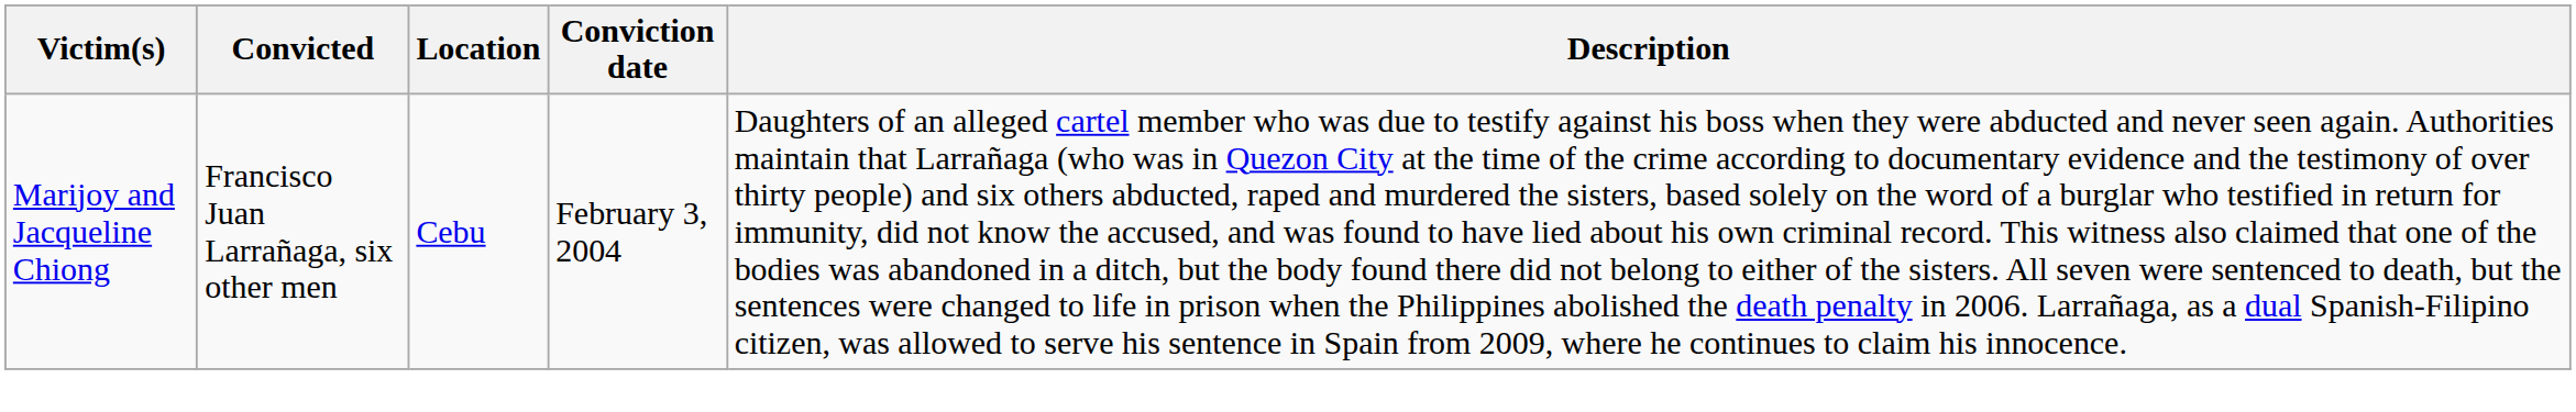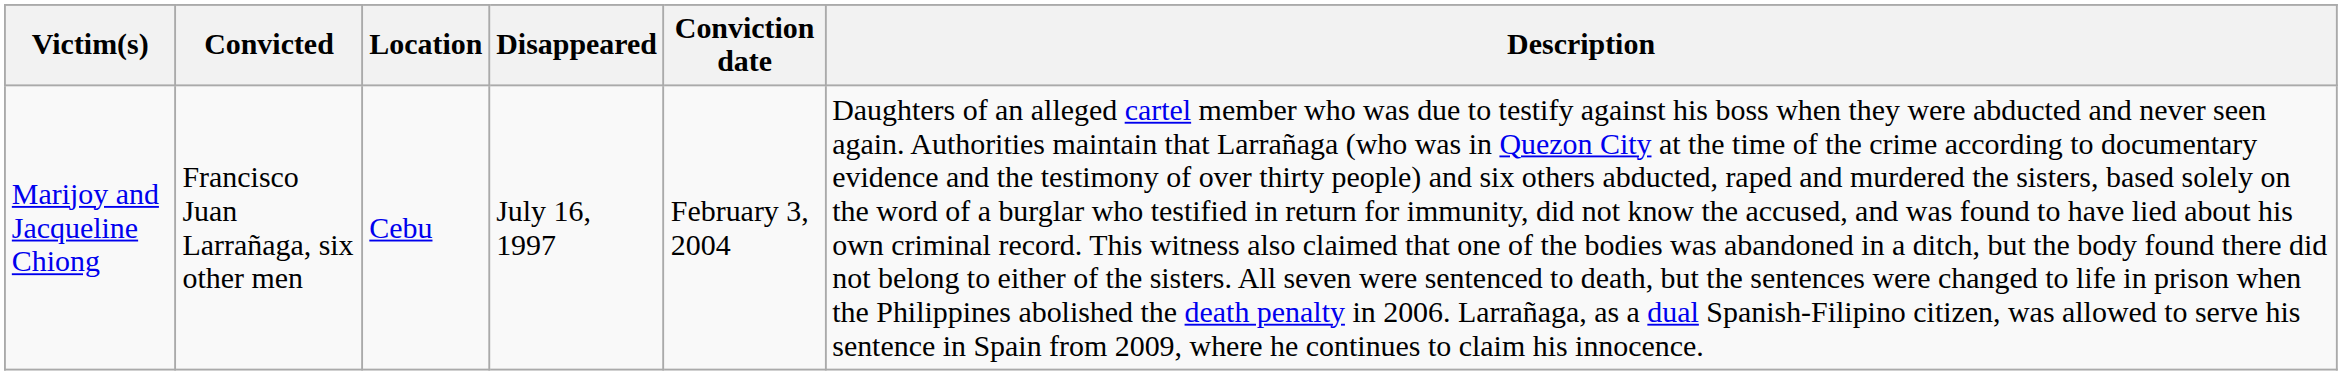 <table class="wikitable sortable">
 <tr>
 <th scope="col">Victim(s)</th>
 <th scope="col">Convicted</th>
 <th scope="col">Location</th>
+<th scope="col">Disappeared</th>
 <th scope="col">Conviction date</th>
 <th scope="col">Description</th>
 </tr>
 <tr>
 <td><a href='#'>Marijoy and Jacqueline Chiong</a></td>
 <td>Francisco Juan Larrañaga, six other men</td>
 <td><a href='#'>Cebu</a></td>
+<td>July 16, 1997</td>
 <td>February 3, 2004</td>
 <td>Daughters of an alleged <a href='#'>cartel</a> member who was due to testify against his boss when they were abducted and never seen again. Authorities maintain that Larrañaga (who was in <a href='#'>Quezon City</a> at the time of the crime according to documentary evidence and the testimony of over thirty people) and six others abducted, raped and murdered the sisters, based solely on the word of a burglar who testified in return for immunity, did not know the accused, and was found to have lied about his own criminal record. This witness also claimed that one of the bodies was abandoned in a ditch, but the body found there did not belong to either of the sisters. All seven were sentenced to death, but the sentences were changed to life in prison when the Philippines abolished the <a href='#'>death penalty</a> in 2006. Larrañaga, as a <a href='#'>dual</a> Spanish-Filipino citizen, was allowed to serve his sentence in Spain from 2009, where he continues to claim his innocence.</td>
 </tr>
 </table>
